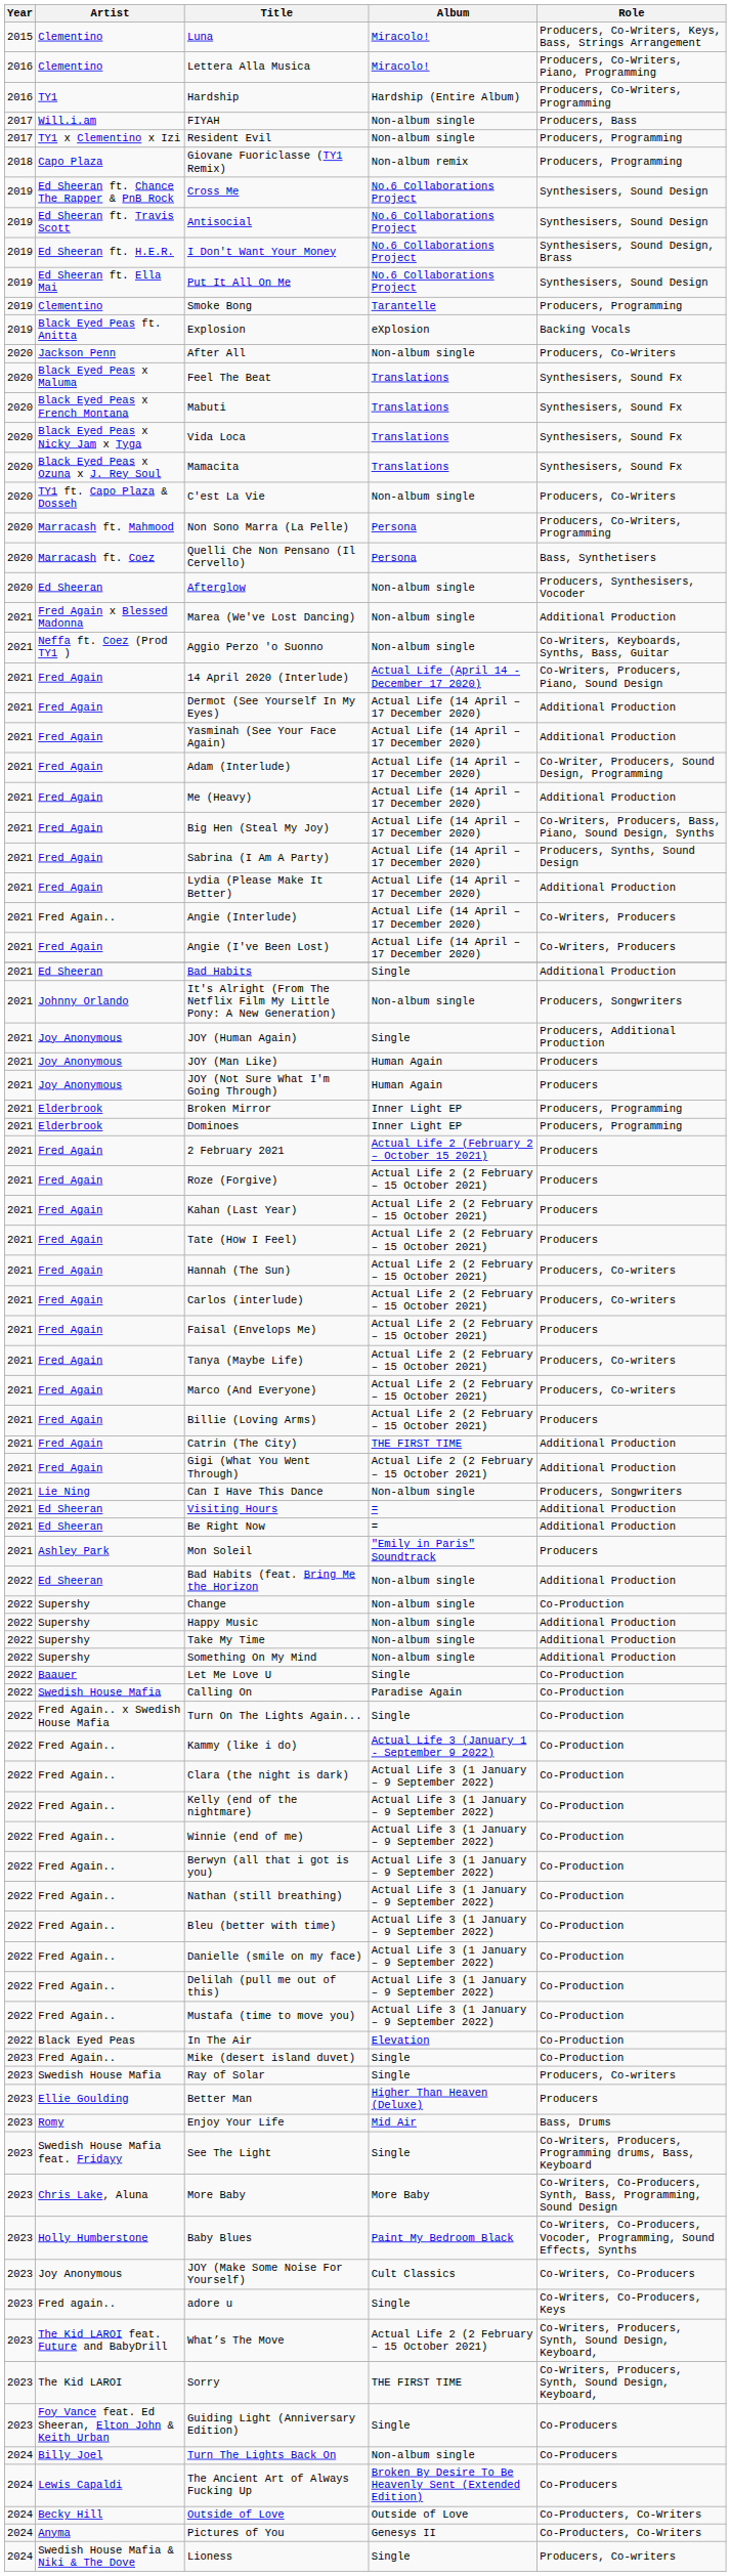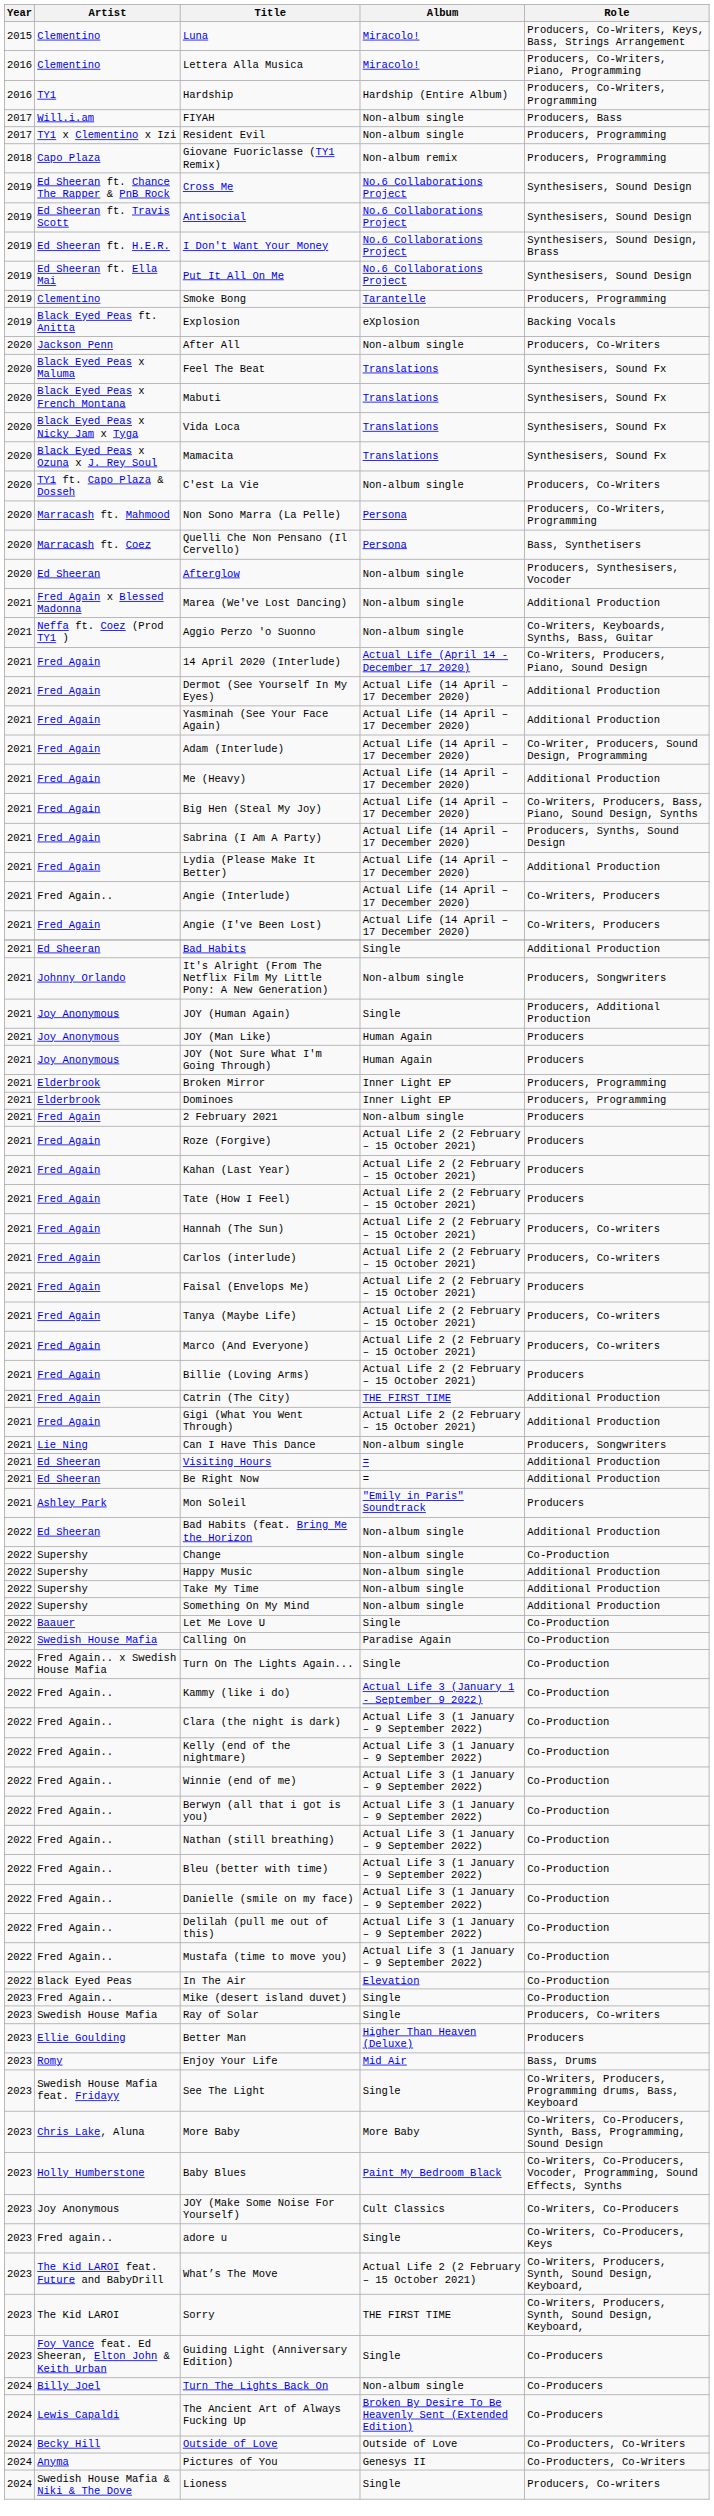 <table class="wikitable">
 <tr>
 <th>Year</th>
 <th>Artist</th>
 <th>Title</th>
 <th>Album</th>
 <th>Role</th>
 </tr>
 <tr>
 <td>2015</td>
 <td><a href='#'>Clementino</a></td>
 <td><a href='#'>Luna</a></td>
 <td><a href='#'>Miracolo!</a></td>
 <td>Producers, Co-Writers, Keys, Bass, Strings Arrangement</td>
 </tr>
 <tr>
 <td>2016</td>
 <td><a href='#'>Clementino</a></td>
 <td>Lettera Alla Musica</td>
 <td><a href='#'>Miracolo!</a></td>
 <td>Producers, Co-Writers, Piano, Programming</td>
 </tr>
 <tr>
 <td>2016</td>
 <td><a href='#'>TY1</a></td>
 <td>Hardship</td>
 <td>Hardship (Entire Album)</td>
 <td>Producers, Co-Writers, Programming</td>
 </tr>
 <tr>
 <td>2017</td>
 <td><a href='#'>Will.i.am</a></td>
 <td>FIYAH</td>
 <td>Non-album single</td>
 <td>Producers, Bass</td>
 </tr>
 <tr>
 <td>2017</td>
 <td><a href='#'>TY1</a> x <a href='#'>Clementino</a> x Izi</td>
 <td>Resident Evil</td>
 <td>Non-album single</td>
 <td>Producers, Programming</td>
 </tr>
 <tr>
 <td>2018</td>
 <td><a href='#'>Capo Plaza</a></td>
 <td>Giovane Fuoriclasse (<a href='#'>TY1</a> Remix)</td>
 <td>Non-album remix</td>
 <td>Producers, Programming</td>
 </tr>
 <tr>
 <td>2019</td>
 <td><a href='#'>Ed Sheeran</a> ft. <a href='#'>Chance The Rapper</a> & <a href='#'>PnB Rock</a></td>
 <td><a href='#'>Cross Me</a></td>
 <td><a href='#'>No.6 Collaborations Project</a></td>
 <td>Synthesisers, Sound Design</td>
 </tr>
 <tr>
 <td>2019</td>
 <td><a href='#'>Ed Sheeran</a> ft. <a href='#'>Travis Scott</a></td>
 <td><a href='#'>Antisocial</a></td>
 <td><a href='#'>No.6 Collaborations Project</a></td>
 <td>Synthesisers, Sound Design</td>
 </tr>
 <tr>
 <td>2019</td>
 <td><a href='#'>Ed Sheeran</a> ft. <a href='#'>H.E.R.</a></td>
 <td><a href='#'>I Don't Want Your Money</a></td>
 <td><a href='#'>No.6 Collaborations Project</a></td>
 <td>Synthesisers, Sound Design, Brass</td>
 </tr>
 <tr>
 <td>2019</td>
 <td><a href='#'>Ed Sheeran</a> ft. <a href='#'>Ella Mai</a></td>
 <td><a href='#'>Put It All On Me</a></td>
 <td><a href='#'>No.6 Collaborations Project</a></td>
 <td>Synthesisers, Sound Design</td>
 </tr>
 <tr>
 <td>2019</td>
 <td><a href='#'>Clementino</a></td>
 <td>Smoke Bong</td>
 <td><a href='#'>Tarantelle</a></td>
 <td>Producers, Programming</td>
 </tr>
 <tr>
 <td>2019</td>
 <td><a href='#'>Black Eyed Peas</a> ft. <a href='#'>Anitta</a></td>
 <td>Explosion</td>
 <td>eXplosion</td>
 <td>Backing Vocals</td>
 </tr>
 <tr>
 <td>2020</td>
 <td><a href='#'>Jackson Penn</a></td>
 <td>After All</td>
 <td>Non-album single</td>
 <td>Producers, Co-Writers</td>
 </tr>
 <tr>
 <td>2020</td>
 <td><a href='#'>Black Eyed Peas</a> x <a href='#'>Maluma</a></td>
 <td>Feel The Beat</td>
 <td><a href='#'>Translations</a></td>
 <td>Synthesisers, Sound Fx</td>
 </tr>
 <tr>
 <td>2020</td>
 <td><a href='#'>Black Eyed Peas</a> x <a href='#'>French Montana</a></td>
 <td>Mabuti</td>
 <td><a href='#'>Translations</a></td>
 <td>Synthesisers, Sound Fx</td>
 </tr>
 <tr>
 <td>2020</td>
 <td><a href='#'>Black Eyed Peas</a> x <a href='#'>Nicky Jam</a> x <a href='#'>Tyga</a></td>
 <td>Vida Loca</td>
 <td><a href='#'>Translations</a></td>
 <td>Synthesisers, Sound Fx</td>
 </tr>
 <tr>
 <td>2020</td>
 <td><a href='#'>Black Eyed Peas</a> x <a href='#'>Ozuna</a> x <a href='#'>J. Rey Soul</a></td>
 <td>Mamacita</td>
 <td><a href='#'>Translations</a></td>
 <td>Synthesisers, Sound Fx</td>
 </tr>
 <tr>
 <td>2020</td>
 <td><a href='#'>TY1</a> ft. <a href='#'>Capo Plaza</a> & <a href='#'>Dosseh</a></td>
 <td>C'est La Vie</td>
 <td>Non-album single</td>
 <td>Producers, Co-Writers</td>
 </tr>
 <tr>
 <td>2020</td>
 <td><a href='#'>Marracash</a> ft. <a href='#'>Mahmood</a></td>
 <td>Non Sono Marra (La Pelle)</td>
 <td><a href='#'>Persona</a></td>
 <td>Producers, Co-Writers, Programming</td>
 </tr>
 <tr>
 <td>2020</td>
 <td><a href='#'>Marracash</a> ft. <a href='#'>Coez</a></td>
 <td>Quelli Che Non Pensano (Il Cervello)</td>
 <td><a href='#'>Persona</a></td>
 <td>Bass, Synthetisers</td>
 </tr>
 <tr>
 <td>2020</td>
 <td><a href='#'>Ed Sheeran</a></td>
 <td><a href='#'>Afterglow</a></td>
 <td>Non-album single</td>
 <td>Producers, Synthesisers, Vocoder</td>
 </tr>
 <tr>
 <td>2021</td>
 <td><a href='#'>Fred Again</a> x <a href='#'>Blessed Madonna</a></td>
 <td>Marea (We've Lost Dancing)</td>
 <td>Non-album single</td>
 <td>Additional Production</td>
 </tr>
 <tr>
 <td>2021</td>
 <td><a href='#'>Neffa</a> ft. <a href='#'>Coez</a> (Prod <a href='#'>TY1</a> )</td>
 <td>Aggio Perzo 'o Suonno</td>
 <td>Non-album single</td>
 <td>Co-Writers, Keyboards, Synths, Bass, Guitar</td>
 </tr>
 <tr>
 <td>2021</td>
 <td><a href='#'>Fred Again</a></td>
 <td>14 April 2020 (Interlude)</td>
 <td><a href='#'>Actual Life (April 14 - December 17 2020)</a></td>
 <td>Co-Writers, Producers, Piano, Sound Design</td>
 </tr>
 <tr>
 <td>2021</td>
 <td><a href='#'>Fred Again</a></td>
 <td>Dermot (See Yourself In My Eyes)</td>
 <td>Actual Life (14 April – 17 December 2020)</td>
 <td>Additional Production</td>
 </tr>
 <tr>
 <td>2021</td>
 <td><a href='#'>Fred Again</a></td>
 <td>Yasminah (See Your Face Again)</td>
 <td>Actual Life (14 April – 17 December 2020)</td>
 <td>Additional Production</td>
 </tr>
 <tr>
 <td>2021</td>
 <td><a href='#'>Fred Again</a></td>
 <td>Adam (Interlude)</td>
 <td>Actual Life (14 April – 17 December 2020)</td>
 <td>Co-Writer, Producers, Sound Design, Programming</td>
 </tr>
 <tr>
 <td>2021</td>
 <td><a href='#'>Fred Again</a></td>
 <td>Me (Heavy)</td>
 <td>Actual Life (14 April – 17 December 2020)</td>
 <td>Additional Production</td>
 </tr>
 <tr>
 <td>2021</td>
 <td><a href='#'>Fred Again</a></td>
 <td>Big Hen (Steal My Joy)</td>
 <td>Actual Life (14 April – 17 December 2020)</td>
 <td>Co-Writers, Producers, Bass, Piano, Sound Design, Synths</td>
 </tr>
 <tr>
 <td>2021</td>
 <td><a href='#'>Fred Again</a></td>
 <td>Sabrina (I Am A Party)</td>
 <td>Actual Life (14 April – 17 December 2020)</td>
 <td>Producers, Synths, Sound Design</td>
 </tr>
 <tr>
 <td>2021</td>
 <td><a href='#'>Fred Again</a></td>
 <td>Lydia (Please Make It Better)</td>
 <td>Actual Life (14 April – 17 December 2020)</td>
 <td>Additional Production</td>
 </tr>
 <tr>
 <td>2021</td>
 <td>Fred Again..</td>
 <td>Angie (Interlude)</td>
 <td>Actual Life (14 April – 17 December 2020)</td>
 <td>Co-Writers, Producers</td>
 </tr>
 <tr>
 <td>2021</td>
 <td><a href='#'>Fred Again</a></td>
 <td>Angie (I've Been Lost)</td>
 <td>Actual Life (14 April – 17 December 2020)</td>
 <td>Co-Writers, Producers</td>
 </tr>
 <tr>
 </tr>
 <tr>
 <td>2021</td>
 <td><a href='#'>Ed Sheeran</a></td>
 <td><a href='#'>Bad Habits</a></td>
 <td>Single</td>
 <td>Additional Production</td>
 </tr>
 <tr>
 <td>2021</td>
 <td><a href='#'>Johnny Orlando</a></td>
 <td>It's Alright (From The Netflix Film My Little Pony: A New Generation)</td>
 <td>Non-album single</td>
 <td>Producers, Songwriters</td>
 </tr>
 <tr>
 <td>2021</td>
 <td><a href='#'>Joy Anonymous</a></td>
 <td>JOY (Human Again)</td>
 <td>Single</td>
 <td>Producers, Additional Production</td>
 </tr>
 <tr>
 <td>2021</td>
 <td><a href='#'>Joy Anonymous</a></td>
 <td>JOY (Man Like)</td>
 <td>Human Again</td>
 <td>Producers</td>
 </tr>
 <tr>
 <td>2021</td>
 <td><a href='#'>Joy Anonymous</a></td>
 <td>JOY (Not Sure What I'm Going Through)</td>
 <td>Human Again</td>
 <td>Producers</td>
 </tr>
 <tr>
 <td>2021</td>
 <td><a href='#'>Elderbrook</a></td>
 <td>Broken Mirror</td>
 <td>Inner Light EP</td>
 <td>Producers, Programming</td>
 </tr>
 <tr>
 <td>2021</td>
 <td><a href='#'>Elderbrook</a></td>
 <td>Dominoes</td>
 <td>Inner Light EP</td>
 <td>Producers, Programming</td>
 </tr>
 <tr>
 <td>2021</td>
 <td><a href='#'>Fred Again</a></td>
 <td>2 February 2021</td>
-<td><a href='#'>Actual Life 2 (February 2 – October 15 2021)</a></td>
+<td>Non-album single</td>
 <td>Producers</td>
 </tr>
 <tr>
 <td>2021</td>
 <td><a href='#'>Fred Again</a></td>
 <td>Roze (Forgive)</td>
 <td>Actual Life 2 (2 February – 15 October 2021)</td>
 <td>Producers</td>
 </tr>
 <tr>
 <td>2021</td>
 <td><a href='#'>Fred Again</a></td>
 <td>Kahan (Last Year)</td>
 <td>Actual Life 2 (2 February – 15 October 2021)</td>
 <td>Producers</td>
 </tr>
 <tr>
 <td>2021</td>
 <td><a href='#'>Fred Again</a></td>
 <td>Tate (How I Feel)</td>
 <td>Actual Life 2 (2 February – 15 October 2021)</td>
 <td>Producers</td>
 </tr>
 <tr>
 <td>2021</td>
 <td><a href='#'>Fred Again</a></td>
 <td>Hannah (The Sun)</td>
 <td>Actual Life 2 (2 February – 15 October 2021)</td>
 <td>Producers, Co-writers</td>
 </tr>
 <tr>
 <td>2021</td>
 <td><a href='#'>Fred Again</a></td>
 <td>Carlos (interlude)</td>
 <td>Actual Life 2 (2 February – 15 October 2021)</td>
 <td>Producers, Co-writers</td>
 </tr>
 <tr>
 <td>2021</td>
 <td><a href='#'>Fred Again</a></td>
 <td>Faisal (Envelops Me)</td>
 <td>Actual Life 2 (2 February – 15 October 2021)</td>
 <td>Producers</td>
 </tr>
 <tr>
 <td>2021</td>
 <td><a href='#'>Fred Again</a></td>
 <td>Tanya (Maybe Life)</td>
 <td>Actual Life 2 (2 February – 15 October 2021)</td>
 <td>Producers, Co-writers</td>
 </tr>
 <tr>
 <td>2021</td>
 <td><a href='#'>Fred Again</a></td>
 <td>Marco (And Everyone)</td>
 <td>Actual Life 2 (2 February – 15 October 2021)</td>
 <td>Producers, Co-writers</td>
 </tr>
 <tr>
 <td>2021</td>
 <td><a href='#'>Fred Again</a></td>
 <td>Billie (Loving Arms)</td>
 <td>Actual Life 2 (2 February – 15 October 2021)</td>
 <td>Producers</td>
 </tr>
 <tr>
 <td>2021</td>
 <td><a href='#'>Fred Again</a></td>
 <td>Catrin (The City)</td>
 <td><a href='#'>THE FIRST TIME</a></td>
 <td>Additional Production</td>
 </tr>
 <tr>
 <td>2021</td>
 <td><a href='#'>Fred Again</a></td>
 <td>Gigi (What You Went Through)</td>
 <td>Actual Life 2 (2 February – 15 October 2021)</td>
 <td>Additional Production</td>
 </tr>
 <tr>
 <td>2021</td>
 <td><a href='#'>Lie Ning</a></td>
 <td>Can I Have This Dance</td>
 <td>Non-album single</td>
 <td>Producers, Songwriters</td>
 </tr>
 <tr>
 <td>2021</td>
 <td><a href='#'>Ed Sheeran</a></td>
 <td><a href='#'>Visiting Hours</a></td>
 <td><a href='#'>=</a></td>
 <td>Additional Production</td>
 </tr>
 <tr>
 <td>2021</td>
 <td><a href='#'>Ed Sheeran</a></td>
 <td>Be Right Now</td>
 <td>=</td>
 <td>Additional Production</td>
 </tr>
 <tr>
 <td>2021</td>
 <td><a href='#'>Ashley Park</a></td>
 <td>Mon Soleil</td>
 <td><a href='#'>"Emily in Paris" Soundtrack</a></td>
 <td>Producers</td>
 </tr>
 <tr>
 <td>2022</td>
 <td><a href='#'>Ed Sheeran</a></td>
 <td>Bad Habits (feat. <a href='#'>Bring Me the Horizon</a></td>
 <td>Non-album single</td>
 <td>Additional Production</td>
 </tr>
 <tr>
 <td>2022</td>
 <td>Supershy</td>
 <td>Change</td>
 <td>Non-album single</td>
 <td>Co-Production</td>
 </tr>
 <tr>
 <td>2022</td>
 <td>Supershy</td>
 <td>Happy Music</td>
 <td>Non-album single</td>
 <td>Additional Production</td>
 </tr>
 <tr>
 <td>2022</td>
 <td>Supershy</td>
 <td>Take My Time</td>
 <td>Non-album single</td>
 <td>Additional Production</td>
 </tr>
 <tr>
 <td>2022</td>
 <td>Supershy</td>
 <td>Something On My Mind</td>
 <td>Non-album single</td>
 <td>Additional Production</td>
 </tr>
 <tr>
 <td>2022</td>
 <td><a href='#'>Baauer</a></td>
 <td>Let Me Love U</td>
 <td>Single</td>
 <td>Co-Production</td>
 </tr>
 <tr>
 <td>2022</td>
 <td><a href='#'>Swedish House Mafia</a></td>
 <td>Calling On</td>
 <td>Paradise Again</td>
 <td>Co-Production</td>
 </tr>
 <tr>
 <td>2022</td>
 <td>Fred Again.. x Swedish House Mafia</td>
 <td>Turn On The Lights Again...</td>
 <td>Single</td>
 <td>Co-Production</td>
 </tr>
 <tr>
 <td>2022</td>
 <td>Fred Again..</td>
 <td>Kammy (like i do)</td>
 <td><a href='#'>Actual Life 3 (January 1 - September 9 2022)</a></td>
 <td>Co-Production</td>
 </tr>
 <tr>
 <td>2022</td>
 <td>Fred Again..</td>
 <td>Clara (the night is dark)</td>
 <td>Actual Life 3 (1 January – 9 September 2022)</td>
 <td>Co-Production</td>
 </tr>
 <tr>
 <td>2022</td>
 <td>Fred Again..</td>
 <td>Kelly (end of the nightmare)</td>
 <td>Actual Life 3 (1 January – 9 September 2022)</td>
 <td>Co-Production</td>
 </tr>
 <tr>
 <td>2022</td>
 <td>Fred Again..</td>
 <td>Winnie (end of me)</td>
 <td>Actual Life 3 (1 January – 9 September 2022)</td>
 <td>Co-Production</td>
 </tr>
 <tr>
 <td>2022</td>
 <td>Fred Again..</td>
 <td>Berwyn (all that i got is you)</td>
 <td>Actual Life 3 (1 January – 9 September 2022)</td>
 <td>Co-Production</td>
 </tr>
 <tr>
 <td>2022</td>
 <td>Fred Again..</td>
 <td>Nathan (still breathing)</td>
 <td>Actual Life 3 (1 January – 9 September 2022)</td>
 <td>Co-Production</td>
 </tr>
 <tr>
 <td>2022</td>
 <td>Fred Again..</td>
 <td>Bleu (better with time)</td>
 <td>Actual Life 3 (1 January – 9 September 2022)</td>
 <td>Co-Production</td>
 </tr>
 <tr>
 <td>2022</td>
 <td>Fred Again..</td>
 <td>Danielle (smile on my face)</td>
 <td>Actual Life 3 (1 January – 9 September 2022)</td>
 <td>Co-Production</td>
 </tr>
 <tr>
 <td>2022</td>
 <td>Fred Again..</td>
 <td>Delilah (pull me out of this)</td>
 <td>Actual Life 3 (1 January – 9 September 2022)</td>
 <td>Co-Production</td>
 </tr>
 <tr>
 <td>2022</td>
 <td>Fred Again..</td>
 <td>Mustafa (time to move you)</td>
 <td>Actual Life 3 (1 January – 9 September 2022)</td>
 <td>Co-Production</td>
 </tr>
 <tr>
 <td>2022</td>
 <td>Black Eyed Peas</td>
 <td>In The Air</td>
 <td><a href='#'>Elevation</a></td>
 <td>Co-Production</td>
 </tr>
 <tr>
 <td>2023</td>
 <td>Fred Again..</td>
 <td>Mike (desert island duvet)</td>
 <td>Single</td>
 <td>Co-Production</td>
 </tr>
 <tr>
 <td>2023</td>
 <td>Swedish House Mafia</td>
 <td>Ray of Solar</td>
 <td>Single</td>
 <td>Producers, Co-writers</td>
 </tr>
 <tr>
 <td>2023</td>
 <td><a href='#'>Ellie Goulding</a></td>
 <td>Better Man</td>
 <td><a href='#'>Higher Than Heaven (Deluxe)</a></td>
 <td>Producers</td>
 </tr>
 <tr>
 <td>2023</td>
 <td><a href='#'>Romy</a></td>
 <td>Enjoy Your Life</td>
 <td><a href='#'>Mid Air</a></td>
 <td>Bass, Drums</td>
 </tr>
 <tr>
 <td>2023</td>
 <td>Swedish House Mafia feat. <a href='#'>Fridayy</a></td>
 <td>See The Light</td>
 <td>Single</td>
 <td>Co-Writers, Producers, Programming drums, Bass, Keyboard</td>
 </tr>
 <tr>
 <td>2023</td>
 <td><a href='#'>Chris Lake</a>, Aluna</td>
 <td>More Baby</td>
 <td>More Baby</td>
 <td>Co-Writers, Co-Producers, Synth, Bass, Programming, Sound Design</td>
 </tr>
 <tr>
 <td>2023</td>
 <td><a href='#'>Holly Humberstone</a></td>
 <td>Baby Blues</td>
 <td><a href='#'>Paint My Bedroom Black</a></td>
 <td>Co-Writers, Co-Producers, Vocoder, Programming, Sound Effects, Synths</td>
 </tr>
 <tr>
 <td>2023</td>
 <td>Joy Anonymous</td>
 <td>JOY (Make Some Noise For Yourself)</td>
 <td>Cult Classics</td>
 <td>Co-Writers, Co-Producers</td>
 </tr>
 <tr>
 <td>2023</td>
 <td>Fred again..</td>
 <td>adore u</td>
 <td>Single</td>
 <td>Co-Writers, Co-Producers, Keys</td>
 </tr>
 <tr>
 <td>2023</td>
 <td><a href='#'>The Kid LAROI</a> feat. <a href='#'>Future</a> and BabyDrill</td>
 <td>What’s The Move</td>
 <td>Actual Life 2 (2 February – 15 October 2021)</td>
 <td>Co-Writers, Producers, Synth, Sound Design, Keyboard,</td>
 </tr>
 <tr>
 <td>2023</td>
 <td>The Kid LAROI</td>
 <td>Sorry</td>
 <td>THE FIRST TIME</td>
 <td>Co-Writers, Producers, Synth, Sound Design, Keyboard,</td>
 </tr>
 <tr>
 <td>2023</td>
 <td><a href='#'>Foy Vance</a> feat. Ed Sheeran, <a href='#'>Elton John</a> & <a href='#'>Keith Urban</a></td>
 <td>Guiding Light (Anniversary Edition)</td>
 <td>Single</td>
 <td>Co-Producers</td>
 </tr>
 <tr>
 <td>2024</td>
 <td><a href='#'>Billy Joel</a></td>
 <td><a href='#'>Turn The Lights Back On</a></td>
 <td>Non-album single</td>
 <td>Co-Producers</td>
 </tr>
 <tr>
 <td>2024</td>
 <td><a href='#'>Lewis Capaldi</a></td>
 <td>The Ancient Art of Always Fucking Up</td>
 <td><a href='#'>Broken By Desire To Be Heavenly Sent (Extended Edition)</a></td>
 <td>Co-Producers</td>
 </tr>
 <tr>
 <td>2024</td>
 <td><a href='#'>Becky Hill</a></td>
 <td><a href='#'>Outside of Love</a></td>
 <td>Outside of Love</td>
 <td>Co-Producters, Co-Writers</td>
 </tr>
 <tr>
 <td>2024</td>
 <td><a href='#'>Anyma</a></td>
 <td>Pictures of You</td>
 <td>Genesys II</td>
 <td>Co-Producters, Co-Writers</td>
 </tr>
 <tr>
 <td>2024</td>
 <td>Swedish House Mafia & <a href='#'>Niki & The Dove</a></td>
 <td>Lioness</td>
 <td>Single</td>
 <td>Producers, Co-writers</td>
 </tr>
 </table>
